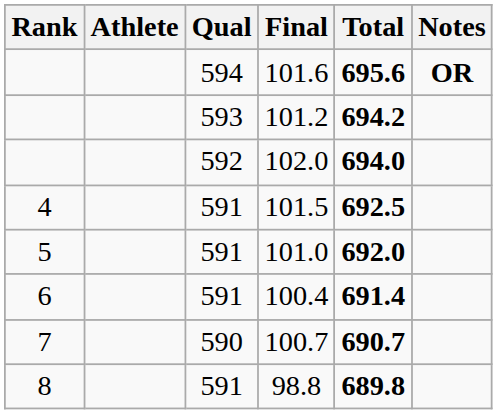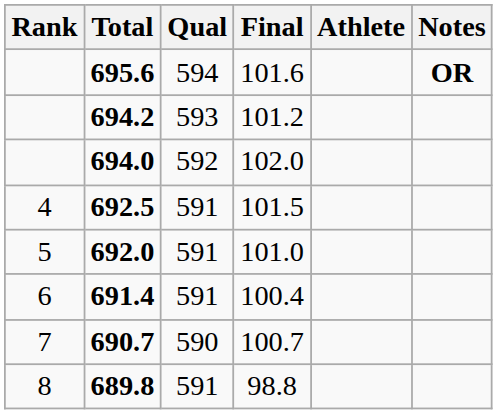 <table class="wikitable sortable" style="text-align: center">
 <tr>
 <th>Rank</th>
-<th>Athlete</th>
+<th>Total</th>
 <th>Qual</th>
 <th>Final</th>
-<th>Total</th>
+<th>Athlete</th>
 <th>Notes</th>
 </tr>
 <tr>
 <td></td>
-<td align=left></td>
+<td><strong>695.6</strong></td>
 <td>594</td>
 <td>101.6</td>
-<td><strong>695.6</strong></td>
+<td align=left></td>
 <td><strong>OR</strong></td>
 </tr>
 <tr>
 <td></td>
-<td align=left></td>
+<td><strong>694.2</strong></td>
 <td>593</td>
 <td>101.2</td>
-<td><strong>694.2</strong></td>
+<td align=left></td>
 <td></td>
 </tr>
 <tr>
 <td></td>
-<td align=left></td>
+<td><strong>694.0</strong></td>
 <td>592</td>
 <td>102.0</td>
-<td><strong>694.0</strong></td>
+<td align=left></td>
 <td></td>
 </tr>
 <tr>
 <td>4</td>
-<td align=left></td>
+<td><strong>692.5</strong></td>
 <td>591</td>
 <td>101.5</td>
-<td><strong>692.5</strong></td>
+<td align=left></td>
 <td></td>
 </tr>
 <tr>
 <td>5</td>
-<td align=left></td>
+<td><strong>692.0</strong></td>
 <td>591</td>
 <td>101.0</td>
-<td><strong>692.0</strong></td>
+<td align=left></td>
 <td></td>
 </tr>
 <tr>
 <td>6</td>
-<td align=left></td>
+<td><strong>691.4</strong></td>
 <td>591</td>
 <td>100.4</td>
-<td><strong>691.4</strong></td>
+<td align=left></td>
 <td></td>
 </tr>
 <tr>
 <td>7</td>
-<td align=left></td>
+<td><strong>690.7</strong></td>
 <td>590</td>
 <td>100.7</td>
-<td><strong>690.7</strong></td>
+<td align=left></td>
 <td></td>
 </tr>
 <tr>
 <td>8</td>
-<td align=left></td>
+<td><strong>689.8</strong></td>
 <td>591</td>
 <td>98.8</td>
-<td><strong>689.8</strong></td>
+<td align=left></td>
 <td></td>
 </tr>
 </table>
